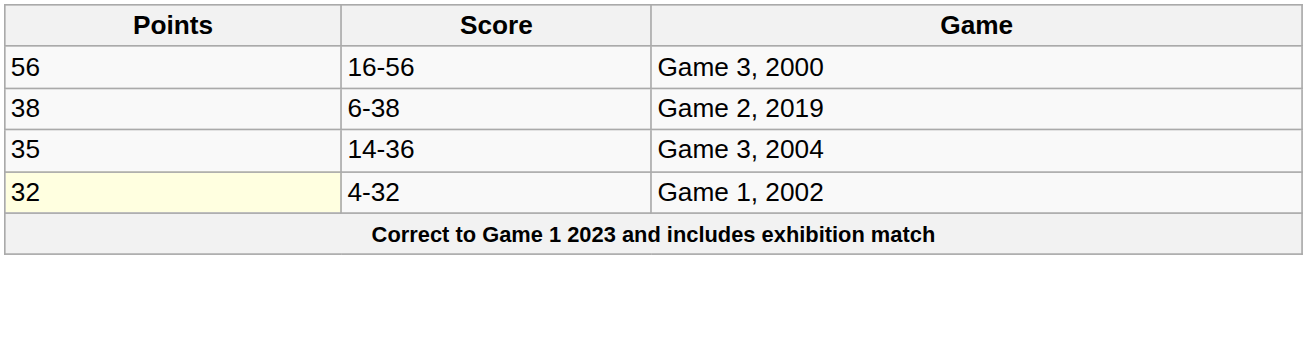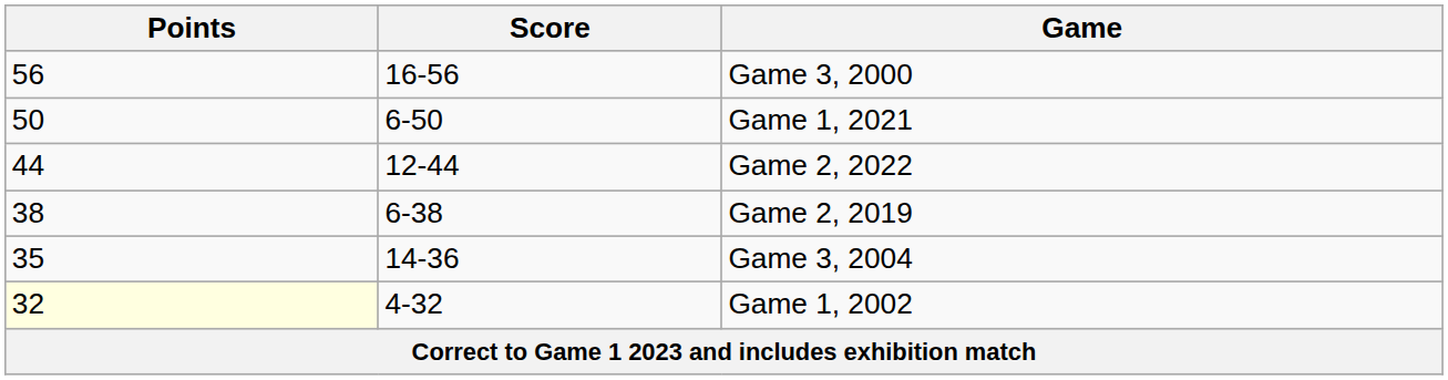 <table class="wikitable" width=50%>
 <tr>
 <th>Points</th>
 <th>Score</th>
 <th>Game</th>
 </tr>
 <tr>
 <td>56</td>
 <td>16-56</td>
 <td>Game 3, 2000</td>
+</tr>
+<tr>
+<td>50</td>
+<td>6-50</td>
+<td>Game 1, 2021</td>
+</tr>
+<tr>
+<td>44</td>
+<td>12-44</td>
+<td>Game 2, 2022</td>
 </tr>
 <tr>
 <td>38</td>
 <td>6-38</td>
 <td>Game 2, 2019</td>
 </tr>
 <tr>
 <td>35</td>
 <td>14-36</td>
 <td>Game 3, 2004</td>
 </tr>
 <tr>
 <td style="background: lightyellow;">32</td>
 <td>4-32</td>
 <td>Game 1, 2002</td>
 </tr>
 <tr>
 <th colspan="3"><small>Correct to Game 1 2023 and includes exhibition match</small></th>
 </tr>
 </table>
